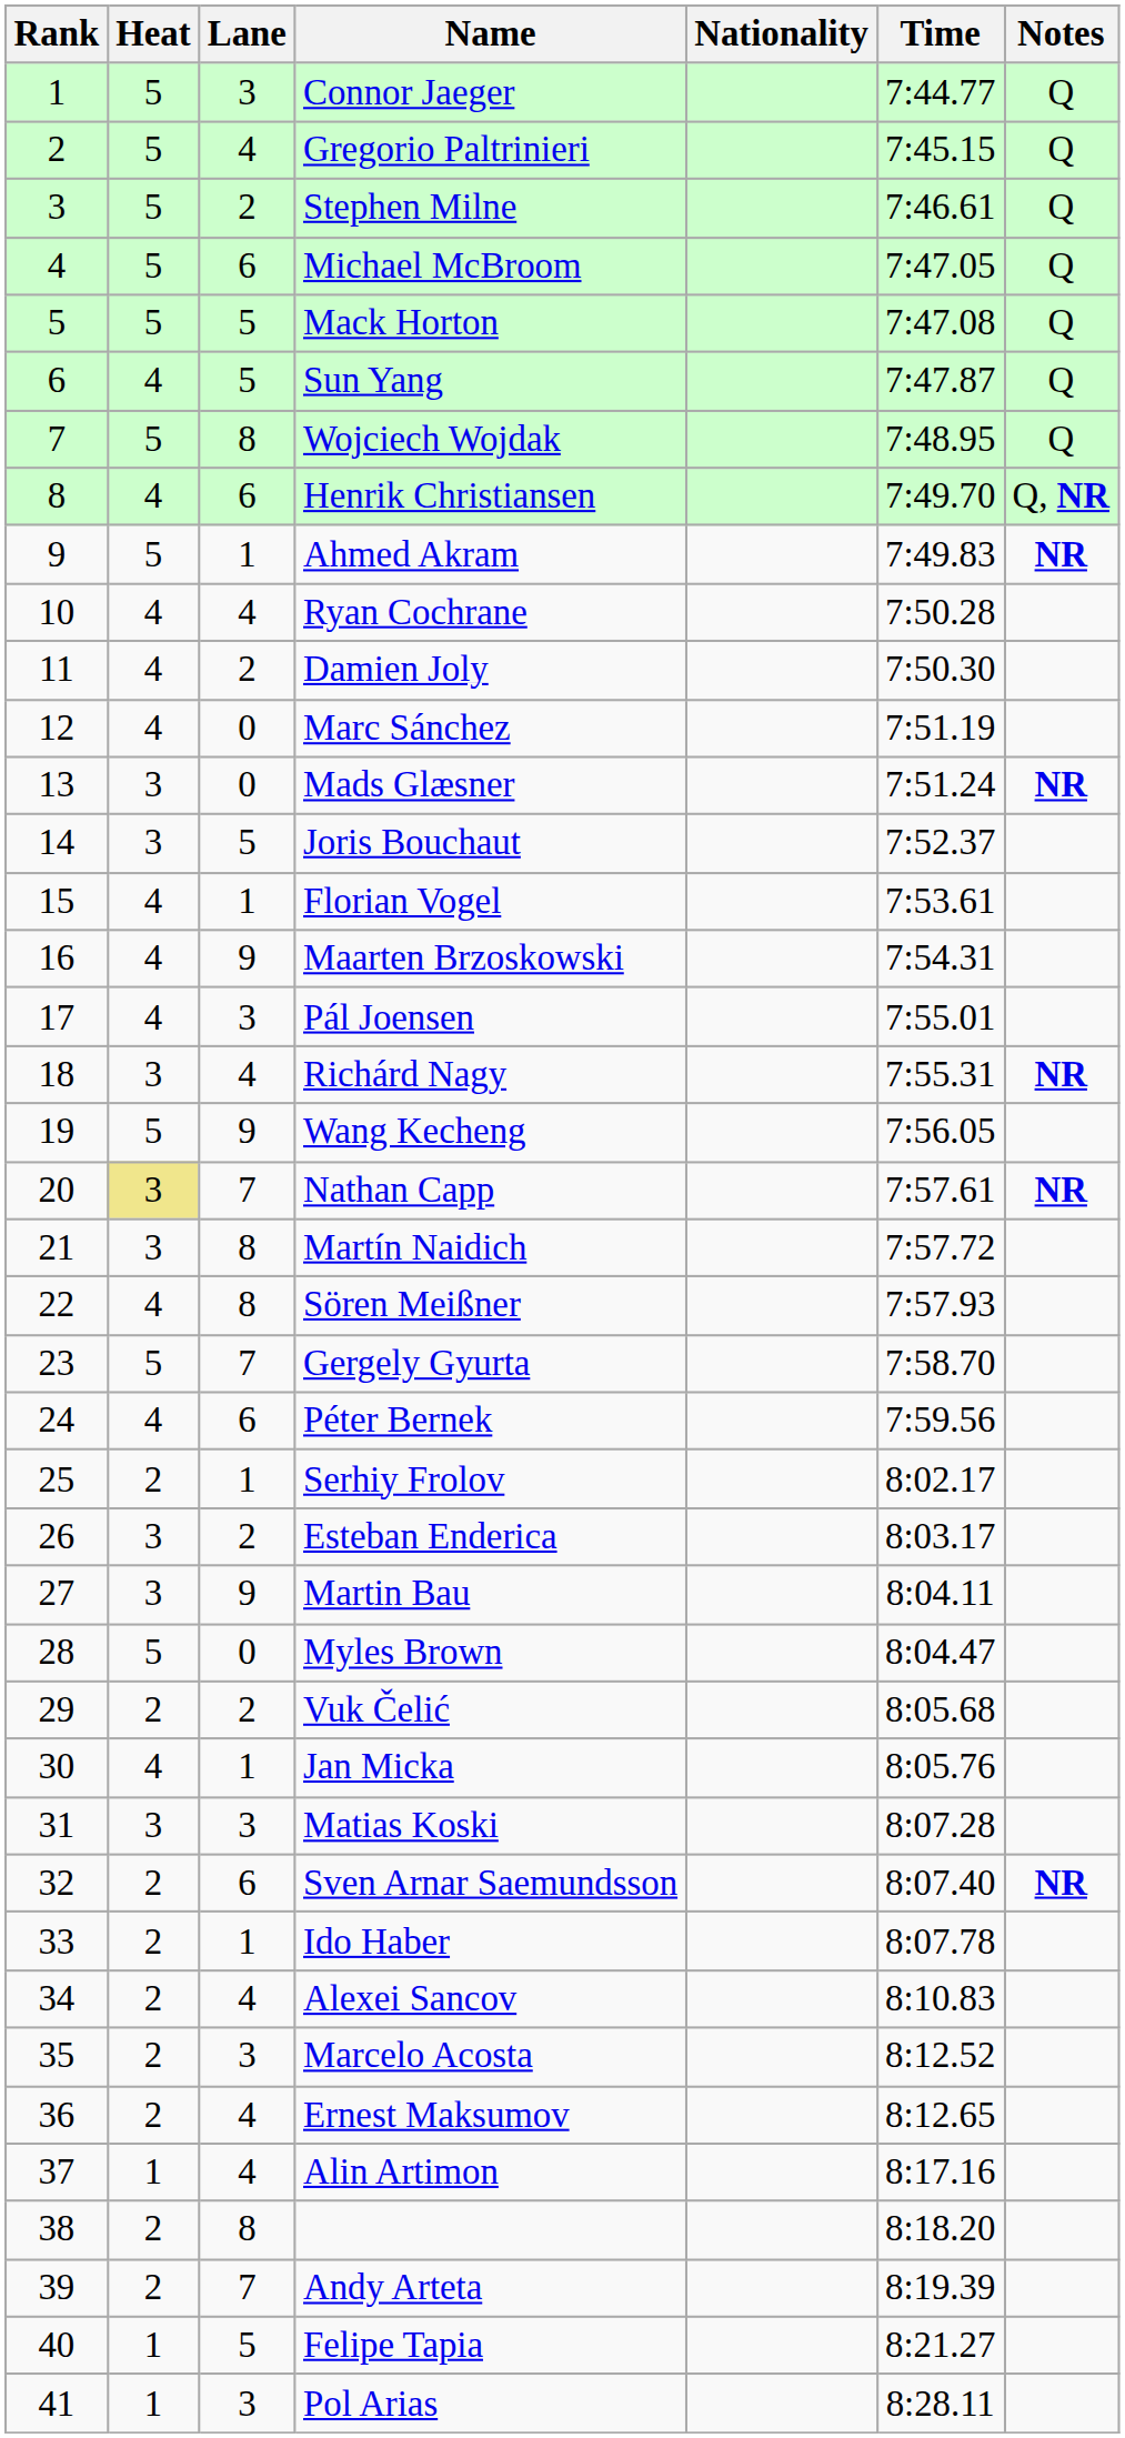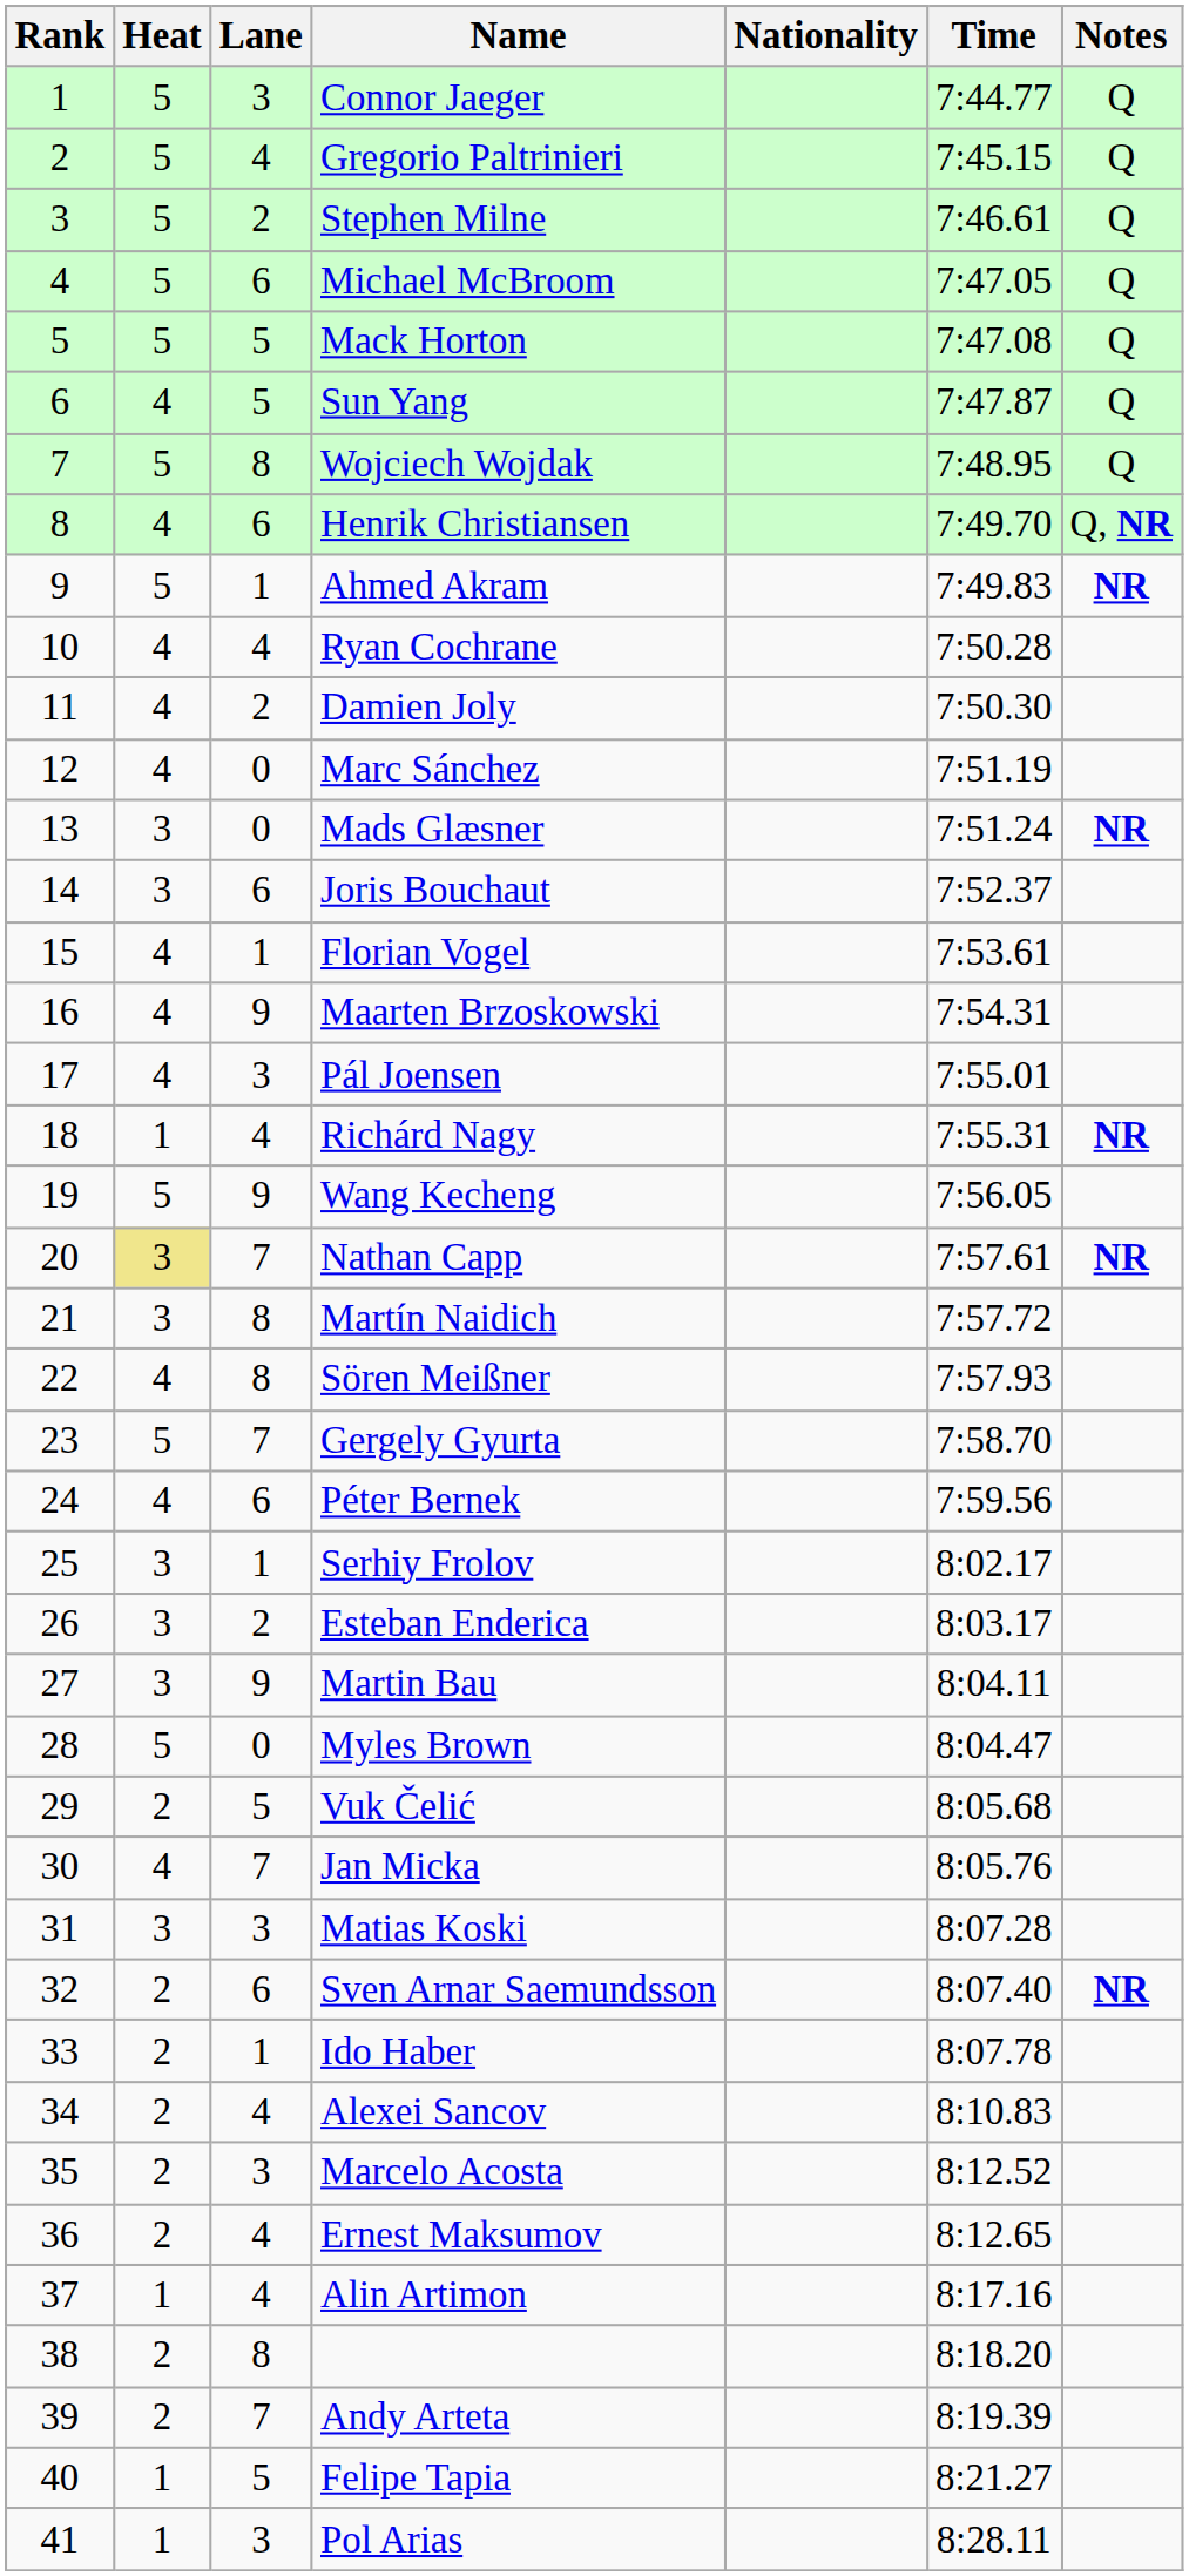 <table class="wikitable sortable" style="text-align:center">
 <tr>
 <th>Rank</th>
 <th>Heat</th>
 <th>Lane</th>
 <th>Name</th>
 <th>Nationality</th>
 <th>Time</th>
 <th>Notes</th>
 </tr>
 <tr bgcolor=ccffcc>
 <td>1</td>
 <td>5</td>
 <td>3</td>
 <td align=left><a href='#'>Connor Jaeger</a></td>
 <td align=left></td>
 <td>7:44.77</td>
 <td>Q</td>
 </tr>
 <tr bgcolor=ccffcc>
 <td>2</td>
 <td>5</td>
 <td>4</td>
 <td align=left><a href='#'>Gregorio Paltrinieri</a></td>
 <td align=left></td>
 <td>7:45.15</td>
 <td>Q</td>
 </tr>
 <tr bgcolor=ccffcc>
 <td>3</td>
 <td>5</td>
 <td>2</td>
 <td align=left><a href='#'>Stephen Milne</a></td>
 <td align=left></td>
 <td>7:46.61</td>
 <td>Q</td>
 </tr>
 <tr bgcolor=ccffcc>
 <td>4</td>
 <td>5</td>
 <td>6</td>
 <td align=left><a href='#'>Michael McBroom</a></td>
 <td align=left></td>
 <td>7:47.05</td>
 <td>Q</td>
 </tr>
 <tr bgcolor=ccffcc>
 <td>5</td>
 <td>5</td>
 <td>5</td>
 <td align=left><a href='#'>Mack Horton</a></td>
 <td align=left></td>
 <td>7:47.08</td>
 <td>Q</td>
 </tr>
 <tr bgcolor=ccffcc>
 <td>6</td>
 <td>4</td>
 <td>5</td>
 <td align=left><a href='#'>Sun Yang</a></td>
 <td align=left></td>
 <td>7:47.87</td>
 <td>Q</td>
 </tr>
 <tr bgcolor=ccffcc>
 <td>7</td>
 <td>5</td>
 <td>8</td>
 <td align=left><a href='#'>Wojciech Wojdak</a></td>
 <td align=left></td>
 <td>7:48.95</td>
 <td>Q</td>
 </tr>
 <tr bgcolor=ccffcc>
 <td>8</td>
 <td>4</td>
 <td>6</td>
 <td align=left><a href='#'>Henrik Christiansen</a></td>
 <td align=left></td>
 <td>7:49.70</td>
 <td>Q, <strong><a href='#'>NR</a></strong></td>
 </tr>
 <tr>
 <td>9</td>
 <td>5</td>
 <td>1</td>
 <td align=left><a href='#'>Ahmed Akram</a></td>
 <td align=left></td>
 <td>7:49.83</td>
 <td><strong><a href='#'>NR</a></strong></td>
 </tr>
 <tr>
 <td>10</td>
 <td>4</td>
 <td>4</td>
 <td align=left><a href='#'>Ryan Cochrane</a></td>
 <td align=left></td>
 <td>7:50.28</td>
 <td></td>
 </tr>
 <tr>
 <td>11</td>
 <td>4</td>
 <td>2</td>
 <td align=left><a href='#'>Damien Joly</a></td>
 <td align=left></td>
 <td>7:50.30</td>
 <td></td>
 </tr>
 <tr>
 <td>12</td>
 <td>4</td>
 <td>0</td>
 <td align=left><a href='#'>Marc Sánchez</a></td>
 <td align=left></td>
 <td>7:51.19</td>
 <td></td>
 </tr>
 <tr>
 <td>13</td>
 <td>3</td>
 <td>0</td>
 <td align=left><a href='#'>Mads Glæsner</a></td>
 <td align=left></td>
 <td>7:51.24</td>
 <td><strong><a href='#'>NR</a></strong></td>
 </tr>
 <tr>
 <td>14</td>
 <td>3</td>
-<td>5</td>
+<td>6</td>
 <td align=left><a href='#'>Joris Bouchaut</a></td>
 <td align=left></td>
 <td>7:52.37</td>
 <td></td>
 </tr>
 <tr>
 <td>15</td>
 <td>4</td>
 <td>1</td>
 <td align=left><a href='#'>Florian Vogel</a></td>
 <td align=left></td>
 <td>7:53.61</td>
 <td></td>
 </tr>
 <tr>
 <td>16</td>
 <td>4</td>
 <td>9</td>
 <td align=left><a href='#'>Maarten Brzoskowski</a></td>
 <td align=left></td>
 <td>7:54.31</td>
 <td></td>
 </tr>
 <tr>
 <td>17</td>
 <td>4</td>
 <td>3</td>
 <td align=left><a href='#'>Pál Joensen</a></td>
 <td align=left></td>
 <td>7:55.01</td>
 <td></td>
 </tr>
 <tr>
 <td>18</td>
-<td>3</td>
+<td>1</td>
 <td>4</td>
 <td align=left><a href='#'>Richárd Nagy</a></td>
 <td align=left></td>
 <td>7:55.31</td>
 <td><strong><a href='#'>NR</a></strong></td>
 </tr>
 <tr>
 <td>19</td>
 <td>5</td>
 <td>9</td>
 <td align=left><a href='#'>Wang Kecheng</a></td>
 <td align=left></td>
 <td>7:56.05</td>
 <td></td>
 </tr>
 <tr>
 <td>20</td>
 <td style="background: khaki;">3</td>
 <td>7</td>
 <td align=left><a href='#'>Nathan Capp</a></td>
 <td align=left></td>
 <td>7:57.61</td>
 <td><strong><a href='#'>NR</a></strong></td>
 </tr>
 <tr>
 <td>21</td>
 <td>3</td>
 <td>8</td>
 <td align=left><a href='#'>Martín Naidich</a></td>
 <td align=left></td>
 <td>7:57.72</td>
 <td></td>
 </tr>
 <tr>
 <td>22</td>
 <td>4</td>
 <td>8</td>
 <td align=left><a href='#'>Sören Meißner</a></td>
 <td align=left></td>
 <td>7:57.93</td>
 <td></td>
 </tr>
 <tr>
 <td>23</td>
 <td>5</td>
 <td>7</td>
 <td align=left><a href='#'>Gergely Gyurta</a></td>
 <td align=left></td>
 <td>7:58.70</td>
 <td></td>
 </tr>
 <tr>
 <td>24</td>
 <td>4</td>
 <td>6</td>
 <td align=left><a href='#'>Péter Bernek</a></td>
 <td align=left></td>
 <td>7:59.56</td>
 <td></td>
 </tr>
 <tr>
 <td>25</td>
-<td>2</td>
+<td>3</td>
 <td>1</td>
 <td align=left><a href='#'>Serhiy Frolov</a></td>
 <td align=left></td>
 <td>8:02.17</td>
 <td></td>
 </tr>
 <tr>
 <td>26</td>
 <td>3</td>
 <td>2</td>
 <td align=left><a href='#'>Esteban Enderica</a></td>
 <td align=left></td>
 <td>8:03.17</td>
 <td></td>
 </tr>
 <tr>
 <td>27</td>
 <td>3</td>
 <td>9</td>
 <td align=left><a href='#'>Martin Bau</a></td>
 <td align=left></td>
 <td>8:04.11</td>
 <td></td>
 </tr>
 <tr>
 <td>28</td>
 <td>5</td>
 <td>0</td>
 <td align=left><a href='#'>Myles Brown</a></td>
 <td align=left></td>
 <td>8:04.47</td>
 <td></td>
 </tr>
 <tr>
 <td>29</td>
 <td>2</td>
-<td>2</td>
+<td>5</td>
 <td align=left><a href='#'>Vuk Čelić</a></td>
 <td align=left></td>
 <td>8:05.68</td>
 <td></td>
 </tr>
 <tr>
 <td>30</td>
 <td>4</td>
-<td>1</td>
+<td>7</td>
 <td align=left><a href='#'>Jan Micka</a></td>
 <td align=left></td>
 <td>8:05.76</td>
 <td></td>
 </tr>
 <tr>
 <td>31</td>
 <td>3</td>
 <td>3</td>
 <td align=left><a href='#'>Matias Koski</a></td>
 <td align=left></td>
 <td>8:07.28</td>
 <td></td>
 </tr>
 <tr>
 <td>32</td>
 <td>2</td>
 <td>6</td>
 <td align=left><a href='#'>Sven Arnar Saemundsson</a></td>
 <td align=left></td>
 <td>8:07.40</td>
 <td><strong><a href='#'>NR</a></strong></td>
 </tr>
 <tr>
 <td>33</td>
 <td>2</td>
 <td>1</td>
 <td align=left><a href='#'>Ido Haber</a></td>
 <td align=left></td>
 <td>8:07.78</td>
 <td></td>
 </tr>
 <tr>
 <td>34</td>
 <td>2</td>
 <td>4</td>
 <td align=left><a href='#'>Alexei Sancov</a></td>
 <td align=left></td>
 <td>8:10.83</td>
 <td></td>
 </tr>
 <tr>
 <td>35</td>
 <td>2</td>
 <td>3</td>
 <td align=left><a href='#'>Marcelo Acosta</a></td>
 <td align=left></td>
 <td>8:12.52</td>
 <td></td>
 </tr>
 <tr>
 <td>36</td>
 <td>2</td>
 <td>4</td>
 <td align=left><a href='#'>Ernest Maksumov</a></td>
 <td align=left></td>
 <td>8:12.65</td>
 <td></td>
 </tr>
 <tr>
 <td>37</td>
 <td>1</td>
 <td>4</td>
 <td align=left><a href='#'>Alin Artimon</a></td>
 <td align=left></td>
 <td>8:17.16</td>
 <td></td>
 </tr>
 <tr>
 <td>38</td>
 <td>2</td>
 <td>8</td>
 <td align=left></td>
 <td align=left></td>
 <td>8:18.20</td>
 <td></td>
 </tr>
 <tr>
 <td>39</td>
 <td>2</td>
 <td>7</td>
 <td align=left><a href='#'>Andy Arteta</a></td>
 <td align=left></td>
 <td>8:19.39</td>
 <td></td>
 </tr>
 <tr>
 <td>40</td>
 <td>1</td>
 <td>5</td>
 <td align=left><a href='#'>Felipe Tapia</a></td>
 <td align=left></td>
 <td>8:21.27</td>
 <td></td>
 </tr>
 <tr>
 <td>41</td>
 <td>1</td>
 <td>3</td>
 <td align=left><a href='#'>Pol Arias</a></td>
 <td align=left></td>
 <td>8:28.11</td>
 <td></td>
 </tr>
 </table>
